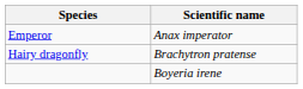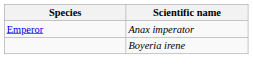 <table class="wikitable">
 <tr>
 <th>Species</th>
 <th>Scientific name</th>
 </tr>
 <tr>
 <td style="width:180px"><a href='#'>Emperor</a></td>
 <td style="width:180px"><em>Anax imperator</em></td>
 </tr>
 <tr>
-<td><a href='#'>Hairy dragonfly</a></td>
-<td><em>Brachytron pratense</em></td>
-</tr>
-<tr>
 <td></td>
 <td><em>Boyeria irene</em></td>
 </tr>
 </table>
